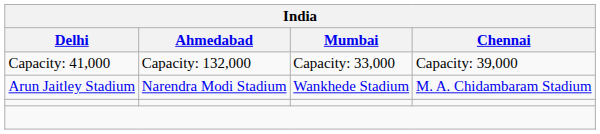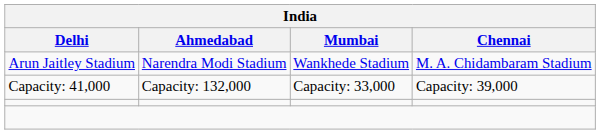 <table class="wikitable" style="text-align:left;margin:auto">
 <tr>
 <th colspan="4">India</th>
 </tr>
 <tr>
 <th><a href='#'>Delhi</a></th>
 <th><a href='#'>Ahmedabad</a></th>
 <th><a href='#'>Mumbai</a></th>
 <th><a href='#'>Chennai</a></th>
 </tr>
 <tr>
+<td><a href='#'>Arun Jaitley Stadium</a></td>
+<td><a href='#'>Narendra Modi Stadium</a></td>
+<td><a href='#'>Wankhede Stadium</a></td>
+<td><a href='#'>M. A. Chidambaram Stadium</a></td>
+</tr>
+<tr>
 <td>Capacity: 41,000</td>
 <td>Capacity: 132,000</td>
 <td>Capacity: 33,000</td>
 <td>Capacity: 39,000</td>
-</tr>
-<tr>
-<td><a href='#'>Arun Jaitley Stadium</a></td>
-<td><a href='#'>Narendra Modi Stadium</a></td>
-<td><a href='#'>Wankhede Stadium</a></td>
-<td><a href='#'>M. A. Chidambaram Stadium</a></td>
 </tr>
 <tr>
 <td></td>
 <td></td>
 <td></td>
 <td></td>
 </tr>
 <tr>
 <td colspan="4"><br></td>
 </tr>
 </table>
